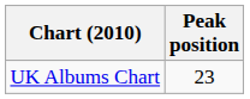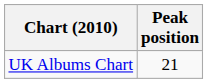 <table class="wikitable">
 <tr>
 <th align="left">Chart (2010)</th>
 <th align="left">Peak<br>position</th>
 </tr>
 <tr>
 <td align="left"><a href='#'>UK Albums Chart</a></td>
-<td style="text-align:center;">23</td>
+<td style="text-align:center;">21</td>
 </tr>
 </table>
